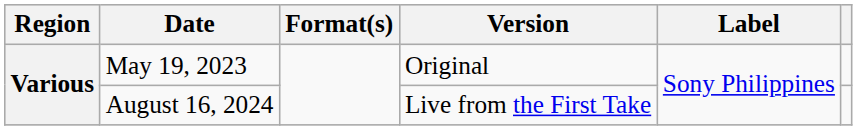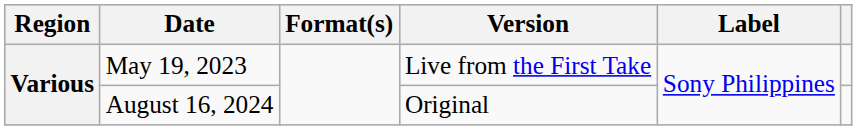 <table class="wikitable plainrowheaders">
 <tr>
 <th scope="col">Region</th>
 <th scope="col">Date</th>
 <th scope="col">Format(s)</th>
 <th scope="col">Version</th>
 <th scope="col">Label</th>
 <th scope="col"></th>
 </tr>
 <tr>
 <th rowspan="2" scope="row">Various</th>
 <td>May 19, 2023</td>
 <td rowspan="2"></td>
-<td>Original</td>
+<td>Live from <a href='#'>the First Take</a></td>
 <td rowspan="2"><a href='#'>Sony Philippines</a></td>
 <td style="text-align:center;"></td>
 </tr>
 <tr>
 <td>August 16, 2024</td>
-<td>Live from <a href='#'>the First Take</a></td>
+<td>Original</td>
 <td style="text-align:center;"></td>
 </tr>
 </table>
